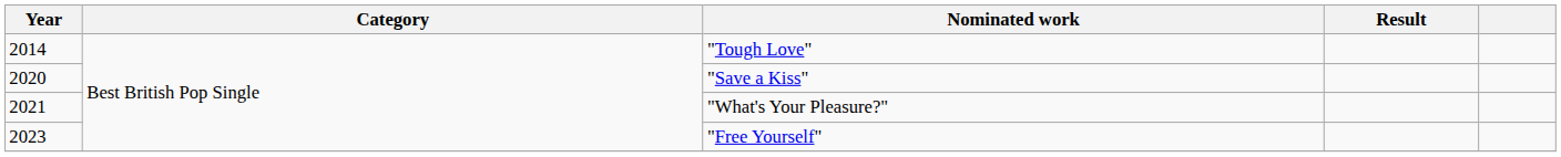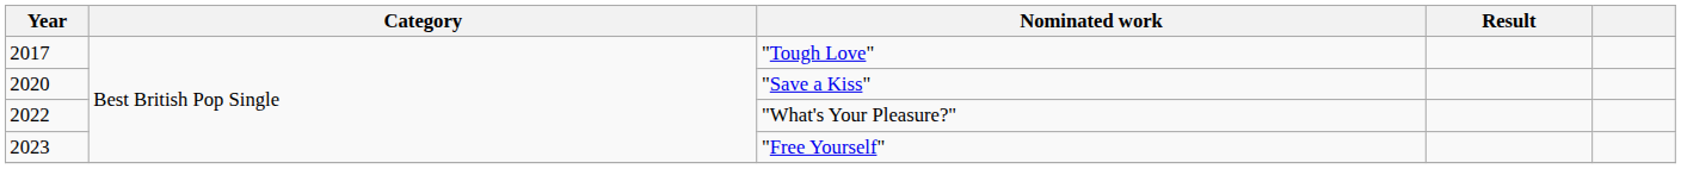 <table class="wikitable" style="width:85%;">
 <tr>
 <th width=5%>Year</th>
 <th style="width:40%;">Category</th>
 <th style="width:40%;">Nominated work</th>
 <th style="width:10%;">Result</th>
 <th width=5%></th>
 </tr>
 <tr>
-<td>2014</td>
+<td>2017</td>
 <td rowspan="4">Best British Pop Single</td>
 <td>"<a href='#'>Tough Love</a>"</td>
 <td></td>
 <td></td>
 </tr>
 <tr>
 <td>2020</td>
 <td>"<a href='#'>Save a Kiss</a>"</td>
 <td></td>
 <td></td>
 </tr>
 <tr>
-<td>2021</td>
+<td>2022</td>
 <td>"What's Your Pleasure?"</td>
 <td></td>
 <td></td>
 </tr>
 <tr>
 <td>2023</td>
 <td>"<a href='#'>Free Yourself</a>"</td>
 <td></td>
 <td></td>
 </tr>
 <tr>
 </tr>
 </table>
